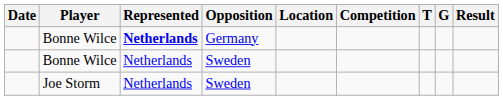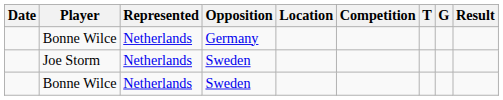 <table class="wikitable">
 <tr>
 <th>Date</th>
 <th>Player</th>
 <th>Represented</th>
 <th>Opposition</th>
 <th>Location</th>
 <th>Competition</th>
 <th>T</th>
 <th>G</th>
 <th>Result</th>
 </tr>
 <tr>
 <td></td>
 <td> Bonne Wilce</td>
-<td><strong> <a href='#'>Netherlands</a></strong></td>
+<td> <a href='#'>Netherlands</a></td>
 <td> <a href='#'>Germany</a></td>
+<td></td>
+<td></td>
+<td></td>
+<td></td>
+<td></td>
+</tr>
+<tr>
+<td></td>
+<td> Joe Storm</td>
+<td> <a href='#'>Netherlands</a></td>
+<td> <a href='#'>Sweden</a></td>
 <td></td>
 <td></td>
 <td></td>
 <td></td>
 <td></td>
 </tr>
 <tr>
 <td></td>
 <td> Bonne Wilce</td>
 <td> <a href='#'>Netherlands</a></td>
 <td> <a href='#'>Sweden</a></td>
 <td></td>
 <td></td>
 <td></td>
 <td></td>
 <td></td>
 </tr>
-<tr>
-<td></td>
-<td> Joe Storm</td>
-<td> <a href='#'>Netherlands</a></td>
-<td> <a href='#'>Sweden</a></td>
-<td></td>
-<td></td>
-<td></td>
-<td></td>
-<td></td>
-</tr>
 </table>
